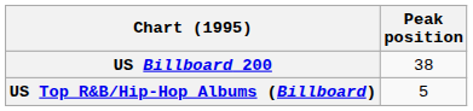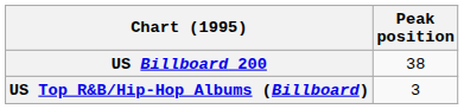 <table class="wikitable sortable plainrowheaders" style="text-align:center">
 <tr>
 <th scope="col">Chart (1995)</th>
 <th scope="col">Peak<br>position</th>
 </tr>
 <tr>
 <th scope="row">US <a href='#'><em>Billboard</em> 200</a></th>
 <td>38</td>
 </tr>
 <tr>
 <th scope="row">US <a href='#'>Top R&B/Hip-Hop Albums</a> (<em><a href='#'>Billboard</a></em>)</th>
-<td>5</td>
+<td>3</td>
 </tr>
 </table>
